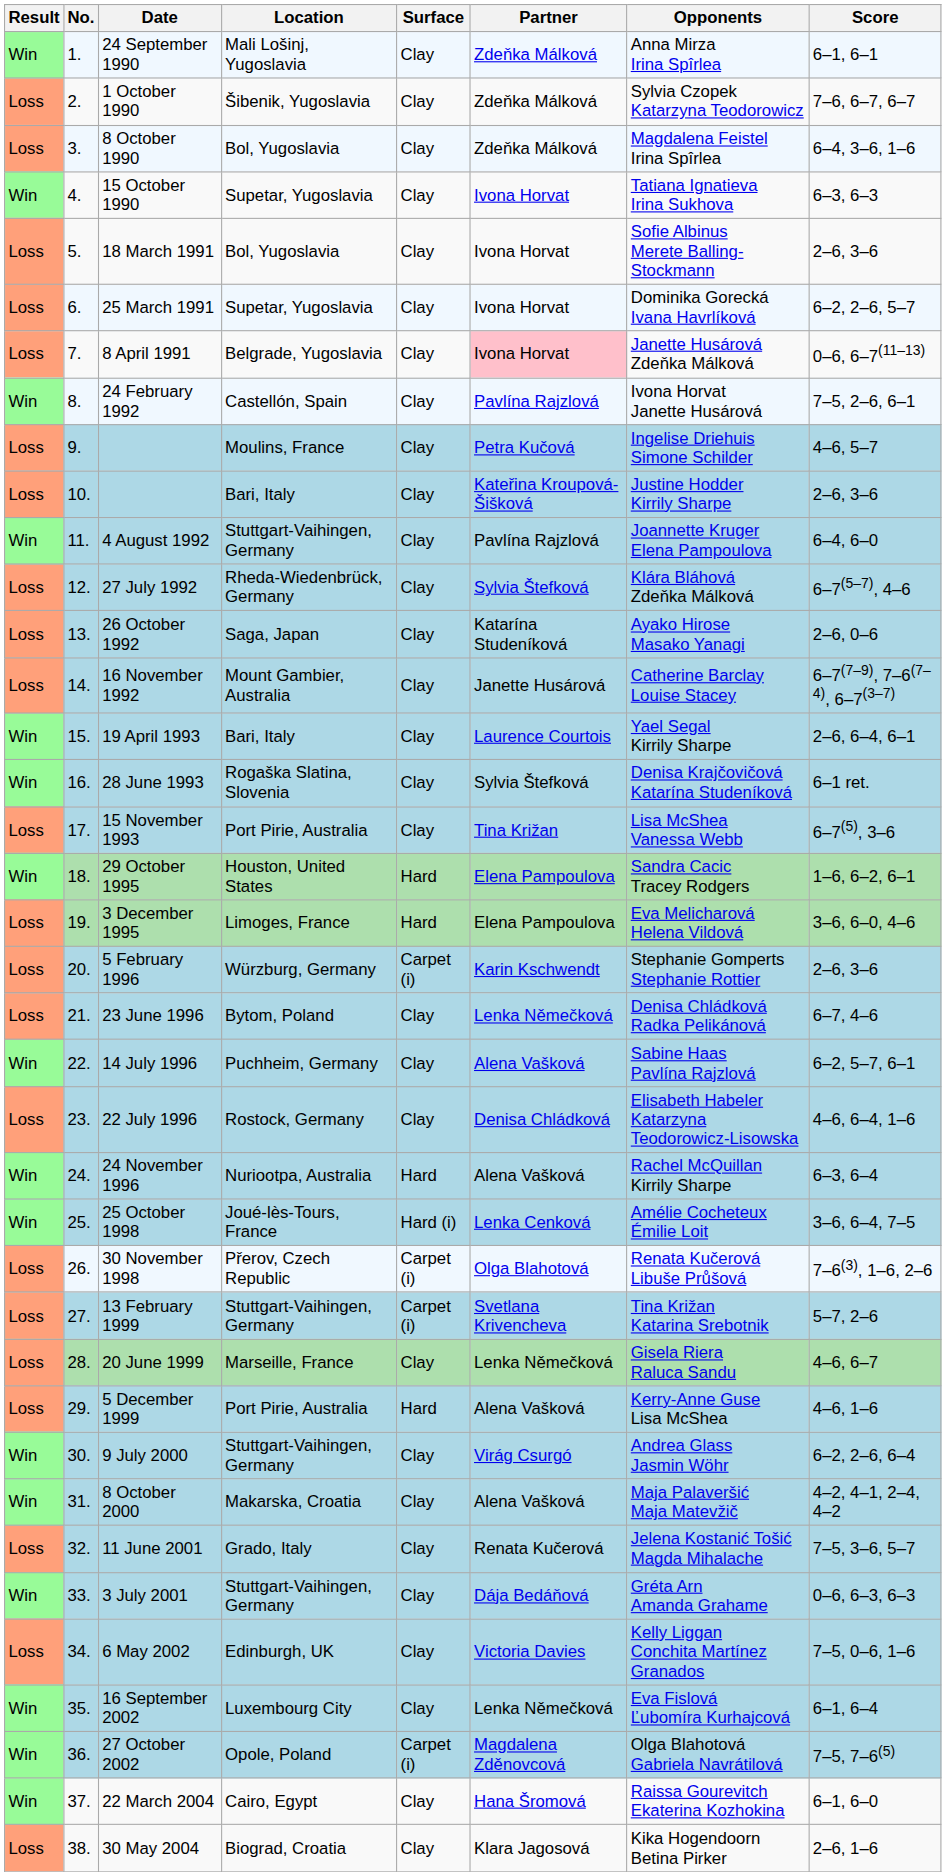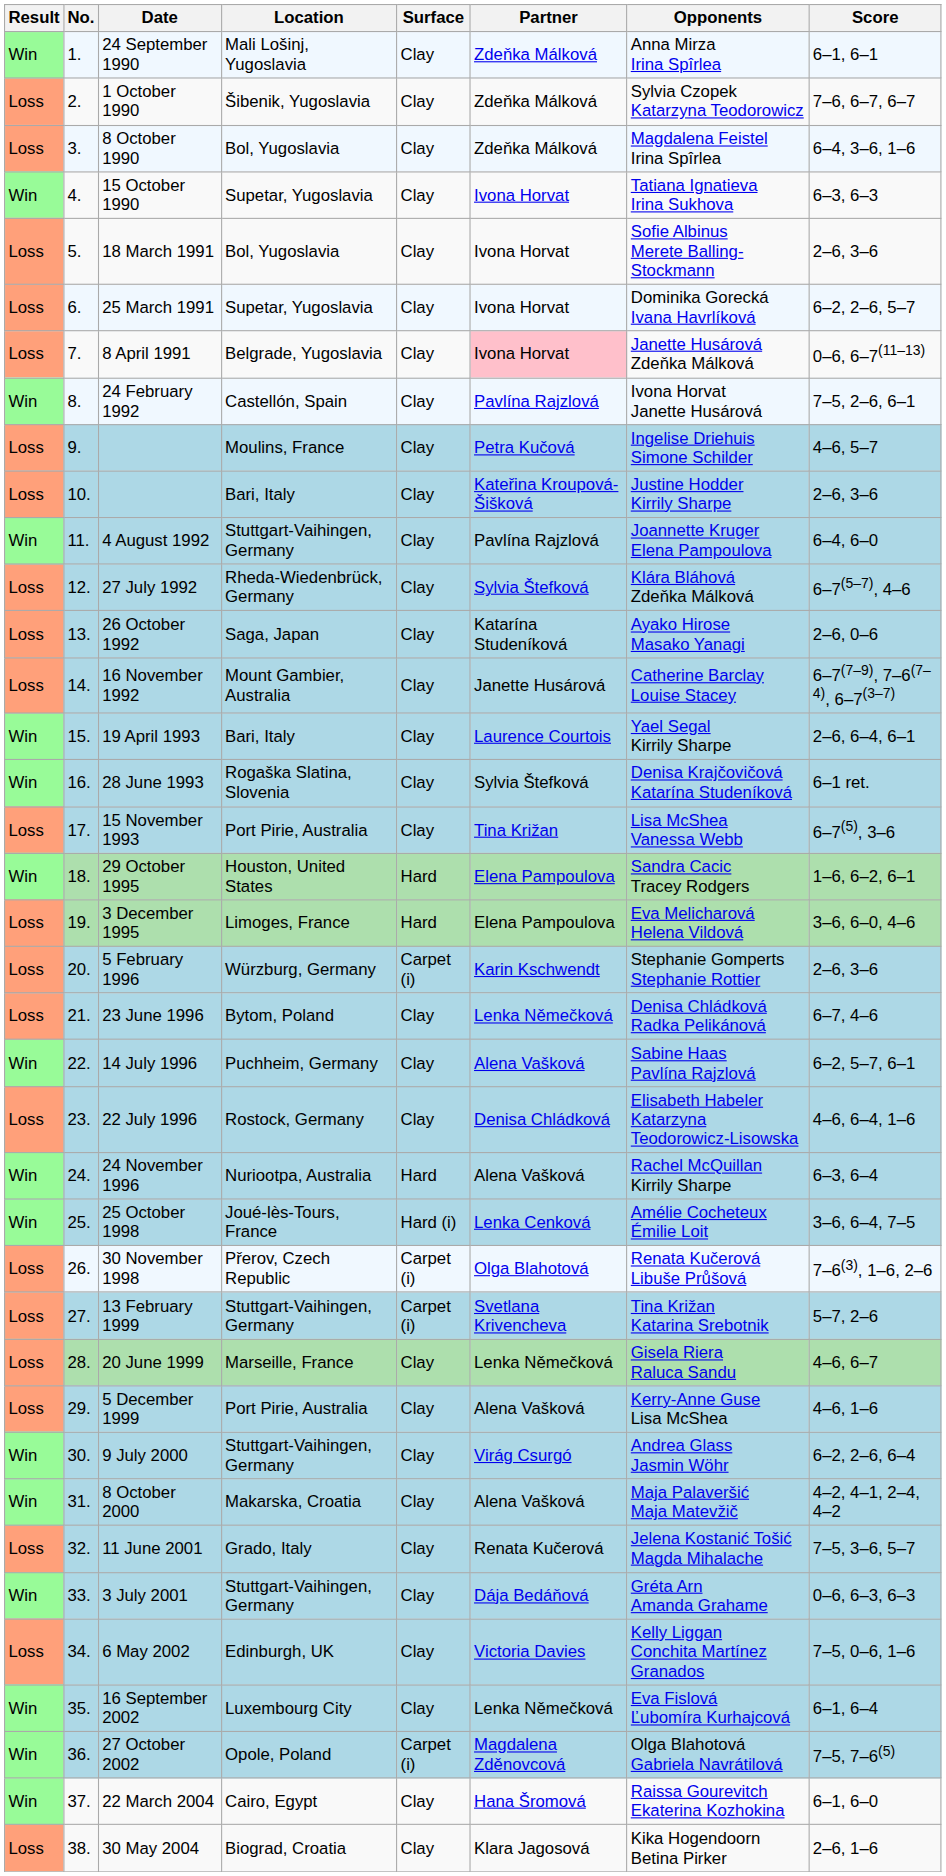 <table class="wikitable" style="font-size:97%;">
 <tr>
 <th>Result</th>
 <th>No.</th>
 <th>Date</th>
 <th>Location</th>
 <th>Surface</th>
 <th>Partner</th>
 <th>Opponents</th>
 <th>Score</th>
 </tr>
 <tr style="background:#f0f8ff;">
 <td style="background:#98fb98;">Win</td>
 <td>1.</td>
 <td>24 September 1990</td>
 <td>Mali Lošinj, Yugoslavia</td>
 <td>Clay</td>
 <td> <a href='#'>Zdeňka Málková</a></td>
 <td> Anna Mirza<br> <a href='#'>Irina Spîrlea</a></td>
 <td>6–1, 6–1</td>
 </tr>
 <tr>
 <td style="background:#ffa07a;">Loss</td>
 <td>2.</td>
 <td>1 October 1990</td>
 <td>Šibenik, Yugoslavia</td>
 <td>Clay</td>
 <td> Zdeňka Málková</td>
 <td> Sylvia Czopek<br> <a href='#'>Katarzyna Teodorowicz</a></td>
 <td>7–6, 6–7, 6–7</td>
 </tr>
 <tr style="background:#f0f8ff;">
 <td style="background:#ffa07a;">Loss</td>
 <td>3.</td>
 <td>8 October 1990</td>
 <td>Bol, Yugoslavia</td>
 <td>Clay</td>
 <td> Zdeňka Málková</td>
 <td> <a href='#'>Magdalena Feistel</a><br> Irina Spîrlea</td>
 <td>6–4, 3–6, 1–6</td>
 </tr>
 <tr>
 <td style="background:#98fb98;">Win</td>
 <td>4.</td>
 <td>15 October 1990</td>
 <td>Supetar, Yugoslavia</td>
 <td>Clay</td>
 <td> <a href='#'>Ivona Horvat</a></td>
 <td> <a href='#'>Tatiana Ignatieva</a><br> <a href='#'>Irina Sukhova</a></td>
 <td>6–3, 6–3</td>
 </tr>
 <tr>
 <td style="background:#ffa07a;">Loss</td>
 <td>5.</td>
 <td>18 March 1991</td>
 <td>Bol, Yugoslavia</td>
 <td>Clay</td>
 <td> Ivona Horvat</td>
 <td> <a href='#'>Sofie Albinus</a><br> <a href='#'>Merete Balling-Stockmann</a></td>
 <td>2–6, 3–6</td>
 </tr>
 <tr style="background:#f0f8ff;">
 <td style="background:#ffa07a;">Loss</td>
 <td>6.</td>
 <td>25 March 1991</td>
 <td>Supetar, Yugoslavia</td>
 <td>Clay</td>
 <td> Ivona Horvat</td>
 <td> Dominika Gorecká<br> <a href='#'>Ivana Havrlíková</a></td>
 <td>6–2, 2–6, 5–7</td>
 </tr>
 <tr>
 <td style="background:#ffa07a;">Loss</td>
 <td>7.</td>
 <td>8 April 1991</td>
 <td>Belgrade, Yugoslavia</td>
 <td>Clay</td>
 <td style="background: pink;"> Ivona Horvat</td>
 <td> <a href='#'>Janette Husárová</a><br> Zdeňka Málková</td>
 <td>0–6, 6–7<sup>(11–13)</sup></td>
 </tr>
 <tr style="background:#f0f8ff;">
 <td style="background:#98fb98;">Win</td>
 <td>8.</td>
 <td>24 February 1992</td>
 <td>Castellón, Spain</td>
 <td>Clay</td>
 <td> <a href='#'>Pavlína Rajzlová</a></td>
 <td> Ivona Horvat<br> Janette Husárová</td>
 <td>7–5, 2–6, 6–1</td>
 </tr>
 <tr style="background:lightblue;">
 <td style="background:#ffa07a;">Loss</td>
 <td>9.</td>
 <td></td>
 <td>Moulins, France</td>
 <td>Clay</td>
 <td> <a href='#'>Petra Kučová</a></td>
 <td> <a href='#'>Ingelise Driehuis</a><br> <a href='#'>Simone Schilder</a></td>
 <td>4–6, 5–7</td>
 </tr>
 <tr style="background:lightblue;">
 <td style="background:#ffa07a;">Loss</td>
 <td>10.</td>
 <td></td>
 <td>Bari, Italy</td>
 <td>Clay</td>
 <td> <a href='#'>Kateřina Kroupová-Šišková</a></td>
 <td> <a href='#'>Justine Hodder</a><br> <a href='#'>Kirrily Sharpe</a></td>
 <td>2–6, 3–6</td>
 </tr>
 <tr style="background:lightblue;">
 <td style="background:#98fb98;">Win</td>
 <td>11.</td>
 <td>4 August 1992</td>
 <td>Stuttgart-Vaihingen, Germany</td>
 <td>Clay</td>
 <td> Pavlína Rajzlová</td>
 <td> <a href='#'>Joannette Kruger</a><br> <a href='#'>Elena Pampoulova</a></td>
 <td>6–4, 6–0</td>
 </tr>
 <tr style="background:lightblue;">
 <td style="background:#ffa07a;">Loss</td>
 <td>12.</td>
 <td>27 July 1992</td>
 <td>Rheda-Wiedenbrück, Germany</td>
 <td>Clay</td>
 <td> <a href='#'>Sylvia Štefková</a></td>
 <td> <a href='#'>Klára Bláhová</a><br> Zdeňka Málková</td>
 <td>6–7<sup>(5–7)</sup>, 4–6</td>
 </tr>
 <tr style="background:lightblue;">
 <td style="background:#ffa07a;">Loss</td>
 <td>13.</td>
 <td>26 October 1992</td>
 <td>Saga, Japan</td>
 <td>Clay</td>
 <td> Katarína Studeníková</td>
 <td> <a href='#'>Ayako Hirose</a><br> <a href='#'>Masako Yanagi</a></td>
 <td>2–6, 0–6</td>
 </tr>
 <tr style="background:lightblue;">
 <td style="background:#ffa07a;">Loss</td>
 <td>14.</td>
 <td>16 November 1992</td>
 <td>Mount Gambier, Australia</td>
 <td>Clay</td>
 <td> Janette Husárová</td>
 <td> <a href='#'>Catherine Barclay</a><br> <a href='#'>Louise Stacey</a></td>
 <td>6–7<sup>(7–9)</sup>, 7–6<sup>(7–4)</sup>, 6–7<sup>(3–7)</sup></td>
 </tr>
 <tr style="background:lightblue;">
 <td style="background:#98fb98;">Win</td>
 <td>15.</td>
 <td>19 April 1993</td>
 <td>Bari, Italy</td>
 <td>Clay</td>
 <td> <a href='#'>Laurence Courtois</a></td>
 <td> <a href='#'>Yael Segal</a><br> Kirrily Sharpe</td>
 <td>2–6, 6–4, 6–1</td>
 </tr>
 <tr style="background:lightblue;">
 <td style="background:#98fb98;">Win</td>
 <td>16.</td>
 <td>28 June 1993</td>
 <td>Rogaška Slatina, Slovenia</td>
 <td>Clay</td>
 <td> Sylvia Štefková</td>
 <td> <a href='#'>Denisa Krajčovičová</a><br> <a href='#'>Katarína Studeníková</a></td>
 <td>6–1 ret.</td>
 </tr>
 <tr style="background:lightblue;">
 <td style="background:#ffa07a;">Loss</td>
 <td>17.</td>
 <td>15 November 1993</td>
 <td>Port Pirie, Australia</td>
 <td>Clay</td>
 <td> <a href='#'>Tina Križan</a></td>
 <td> <a href='#'>Lisa McShea</a><br> <a href='#'>Vanessa Webb</a></td>
 <td>6–7<sup>(5)</sup>, 3–6</td>
 </tr>
 <tr style="background:#addfad;">
 <td style="background:#98fb98;">Win</td>
 <td>18.</td>
 <td>29 October 1995</td>
 <td>Houston, United States</td>
 <td>Hard</td>
 <td> <a href='#'>Elena Pampoulova</a></td>
 <td> <a href='#'>Sandra Cacic</a><br> Tracey Rodgers</td>
 <td>1–6, 6–2, 6–1</td>
 </tr>
 <tr style="background:#addfad;">
 <td style="background:#ffa07a;">Loss</td>
 <td>19.</td>
 <td>3 December 1995</td>
 <td>Limoges, France</td>
 <td>Hard</td>
 <td> Elena Pampoulova</td>
 <td> <a href='#'>Eva Melicharová</a><br> <a href='#'>Helena Vildová</a></td>
 <td>3–6, 6–0, 4–6</td>
 </tr>
 <tr style="background:lightblue;">
 <td style="background:#ffa07a;">Loss</td>
 <td>20.</td>
 <td>5 February 1996</td>
 <td>Würzburg, Germany</td>
 <td>Carpet (i)</td>
 <td> <a href='#'>Karin Kschwendt</a></td>
 <td> Stephanie Gomperts<br> <a href='#'>Stephanie Rottier</a></td>
 <td>2–6, 3–6</td>
 </tr>
 <tr style="background:lightblue;">
 <td style="background:#ffa07a;">Loss</td>
 <td>21.</td>
 <td>23 June 1996</td>
 <td>Bytom, Poland</td>
 <td>Clay</td>
 <td> <a href='#'>Lenka Němečková</a></td>
 <td> <a href='#'>Denisa Chládková</a><br> <a href='#'>Radka Pelikánová</a></td>
 <td>6–7, 4–6</td>
 </tr>
 <tr style="background:lightblue;">
 <td style="background:#98fb98;">Win</td>
 <td>22.</td>
 <td>14 July 1996</td>
 <td>Puchheim, Germany</td>
 <td>Clay</td>
 <td> <a href='#'>Alena Vašková</a></td>
 <td> <a href='#'>Sabine Haas</a><br> <a href='#'>Pavlína Rajzlová</a></td>
 <td>6–2, 5–7, 6–1</td>
 </tr>
 <tr style="background:lightblue;">
 <td style="background:#ffa07a;">Loss</td>
 <td>23.</td>
 <td>22 July 1996</td>
 <td>Rostock, Germany</td>
 <td>Clay</td>
 <td> <a href='#'>Denisa Chládková</a></td>
 <td> <a href='#'>Elisabeth Habeler</a><br> <a href='#'>Katarzyna Teodorowicz-Lisowska</a></td>
 <td>4–6, 6–4, 1–6</td>
 </tr>
 <tr style="background:lightblue;">
 <td style="background:#98fb98;">Win</td>
 <td>24.</td>
 <td>24 November 1996</td>
 <td>Nuriootpa, Australia</td>
 <td>Hard</td>
 <td> Alena Vašková</td>
 <td> <a href='#'>Rachel McQuillan</a><br> Kirrily Sharpe</td>
 <td>6–3, 6–4</td>
 </tr>
 <tr style="background:lightblue;">
 <td style="background:#98fb98;">Win</td>
 <td>25.</td>
 <td>25 October 1998</td>
 <td>Joué-lès-Tours, France</td>
 <td>Hard (i)</td>
 <td> <a href='#'>Lenka Cenková</a></td>
 <td> <a href='#'>Amélie Cocheteux</a><br> <a href='#'>Émilie Loit</a></td>
 <td>3–6, 6–4, 7–5</td>
 </tr>
 <tr style="background:#f0f8ff;">
 <td style="background:#ffa07a;">Loss</td>
 <td>26.</td>
 <td>30 November 1998</td>
 <td>Přerov, Czech Republic</td>
 <td>Carpet (i)</td>
 <td> <a href='#'>Olga Blahotová</a></td>
 <td> <a href='#'>Renata Kučerová</a><br> <a href='#'>Libuše Průšová</a></td>
 <td>7–6<sup>(3)</sup>, 1–6, 2–6</td>
 </tr>
 <tr style="background:lightblue;">
 <td style="background:#ffa07a;">Loss</td>
 <td>27.</td>
 <td>13 February 1999</td>
 <td>Stuttgart-Vaihingen, Germany</td>
 <td>Carpet (i)</td>
 <td> <a href='#'>Svetlana Krivencheva</a></td>
 <td> <a href='#'>Tina Križan</a><br> <a href='#'>Katarina Srebotnik</a></td>
 <td>5–7, 2–6</td>
 </tr>
 <tr style="background:#addfad;">
 <td style="background:#ffa07a;">Loss</td>
 <td>28.</td>
 <td>20 June 1999</td>
 <td>Marseille, France</td>
 <td>Clay</td>
 <td> Lenka Němečková</td>
 <td> <a href='#'>Gisela Riera</a><br> <a href='#'>Raluca Sandu</a></td>
 <td>4–6, 6–7</td>
 </tr>
 <tr style="background:lightblue;">
 <td style="background:#ffa07a;">Loss</td>
 <td>29.</td>
 <td>5 December 1999</td>
 <td>Port Pirie, Australia</td>
-<td>Hard</td>
+<td>Clay</td>
 <td> Alena Vašková</td>
 <td> <a href='#'>Kerry-Anne Guse</a><br> Lisa McShea</td>
 <td>4–6, 1–6</td>
 </tr>
 <tr style="background:lightblue;">
 <td style="background:#98fb98;">Win</td>
 <td>30.</td>
 <td>9 July 2000</td>
 <td>Stuttgart-Vaihingen, Germany</td>
 <td>Clay</td>
 <td> <a href='#'>Virág Csurgó</a></td>
 <td> <a href='#'>Andrea Glass</a><br> <a href='#'>Jasmin Wöhr</a></td>
 <td>6–2, 2–6, 6–4</td>
 </tr>
 <tr style="background:lightblue;">
 <td style="background:#98fb98;">Win</td>
 <td>31.</td>
 <td>8 October 2000</td>
 <td>Makarska, Croatia</td>
 <td>Clay</td>
 <td> Alena Vašková</td>
 <td> <a href='#'>Maja Palaveršić</a><br> <a href='#'>Maja Matevžič</a></td>
 <td>4–2, 4–1, 2–4, 4–2</td>
 </tr>
 <tr style="background:lightblue;">
 <td style="background:#ffa07a;">Loss</td>
 <td>32.</td>
 <td>11 June 2001</td>
 <td>Grado, Italy</td>
 <td>Clay</td>
 <td> Renata Kučerová</td>
 <td> <a href='#'>Jelena Kostanić Tošić</a><br> <a href='#'>Magda Mihalache</a></td>
 <td>7–5, 3–6, 5–7</td>
 </tr>
 <tr style="background:lightblue;">
 <td style="background:#98fb98;">Win</td>
 <td>33.</td>
 <td>3 July 2001</td>
 <td>Stuttgart-Vaihingen, Germany</td>
 <td>Clay</td>
 <td> <a href='#'>Dája Bedáňová</a></td>
 <td> <a href='#'>Gréta Arn</a><br> <a href='#'>Amanda Grahame</a></td>
 <td>0–6, 6–3, 6–3</td>
 </tr>
 <tr style="background:lightblue;">
 <td style="background:#ffa07a;">Loss</td>
 <td>34.</td>
 <td>6 May 2002</td>
 <td>Edinburgh, UK</td>
 <td>Clay</td>
 <td> <a href='#'>Victoria Davies</a></td>
 <td> <a href='#'>Kelly Liggan</a><br> <a href='#'>Conchita Martínez Granados</a></td>
 <td>7–5, 0–6, 1–6</td>
 </tr>
 <tr style="background:lightblue;">
 <td style="background:#98fb98;">Win</td>
 <td>35.</td>
 <td>16 September 2002</td>
 <td>Luxembourg City</td>
 <td>Clay</td>
 <td> Lenka Němečková</td>
 <td> <a href='#'>Eva Fislová</a><br> <a href='#'>Ľubomíra Kurhajcová</a></td>
 <td>6–1, 6–4</td>
 </tr>
 <tr style="background:lightblue;">
 <td style="background:#98fb98;">Win</td>
 <td>36.</td>
 <td>27 October 2002</td>
 <td>Opole, Poland</td>
 <td>Carpet (i)</td>
 <td> <a href='#'>Magdalena Zděnovcová</a></td>
 <td> Olga Blahotová<br> <a href='#'>Gabriela Navrátilová</a></td>
 <td>7–5, 7–6<sup>(5)</sup></td>
 </tr>
 <tr>
 <td style="background:#98fb98;">Win</td>
 <td>37.</td>
 <td>22 March 2004</td>
 <td>Cairo, Egypt</td>
 <td>Clay</td>
 <td> <a href='#'>Hana Šromová</a></td>
 <td> <a href='#'>Raissa Gourevitch</a><br> <a href='#'>Ekaterina Kozhokina</a></td>
 <td>6–1, 6–0</td>
 </tr>
 <tr>
 <td style="background:#ffa07a;">Loss</td>
 <td>38.</td>
 <td>30 May 2004</td>
 <td>Biograd, Croatia</td>
 <td>Clay</td>
 <td> Klara Jagosová</td>
 <td> Kika Hogendoorn<br> Betina Pirker</td>
 <td>2–6, 1–6</td>
 </tr>
 </table>
